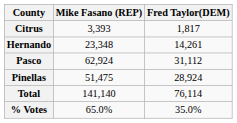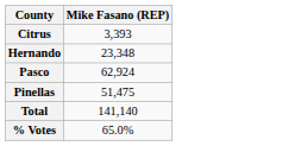 <table class="wikitable">
 <tr>
 <th>County</th>
 <th>Mike Fasano (REP)</th>
-<th>Fred Taylor(DEM)</th>
 </tr>
 <tr>
 <th>Citrus</th>
 <td align=center>3,393</td>
-<td align=center>1,817</td>
 </tr>
 <tr>
 <th>Hernando</th>
 <td align=center>23,348</td>
-<td align=center>14,261</td>
 </tr>
 <tr>
 <th>Pasco</th>
 <td align=center>62,924</td>
-<td align=center>31,112</td>
 </tr>
 <tr>
 <th>Pinellas</th>
 <td align=center>51,475</td>
-<td align=center>28,924</td>
 </tr>
 <tr>
 <th>Total</th>
 <td align=center>141,140</td>
-<td align=center>76,114</td>
 </tr>
 <tr>
 <th>% Votes</th>
 <td align=center>65.0%</td>
-<td align=center>35.0%</td>
 </tr>
 </table>
